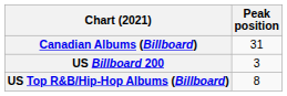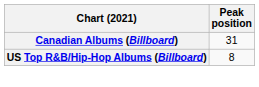 <table class="wikitable sortable plainrowheaders" style="text-align:center">
 <tr>
 <th scope="col">Chart (2021)</th>
 <th scope="col">Peak<br>position</th>
 </tr>
 <tr>
 <th scope="row"><a href='#'>Canadian Albums</a> (<em><a href='#'>Billboard</a></em>)</th>
 <td>31</td>
 </tr>
 <tr>
-<th scope="row">US <a href='#'><em>Billboard</em> 200</a></th>
-<td>3</td>
-</tr>
-<tr>
 <th scope="row">US <a href='#'>Top R&B/Hip-Hop Albums</a> (<em><a href='#'>Billboard</a></em>)</th>
 <td>8</td>
 </tr>
 </table>
